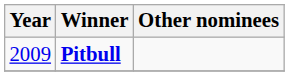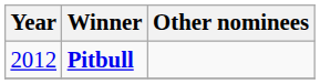 <table class="wikitable">
 <tr>
 <th>Year</th>
 <th>Winner</th>
 <th>Other nominees</th>
 </tr>
 <tr>
-<td><a href='#'>2009</a></td>
+<td><a href='#'>2012</a></td>
 <td> <strong><a href='#'>Pitbull</a></strong></td>
 <td></td>
 </tr>
 <tr>
 </tr>
 </table>
